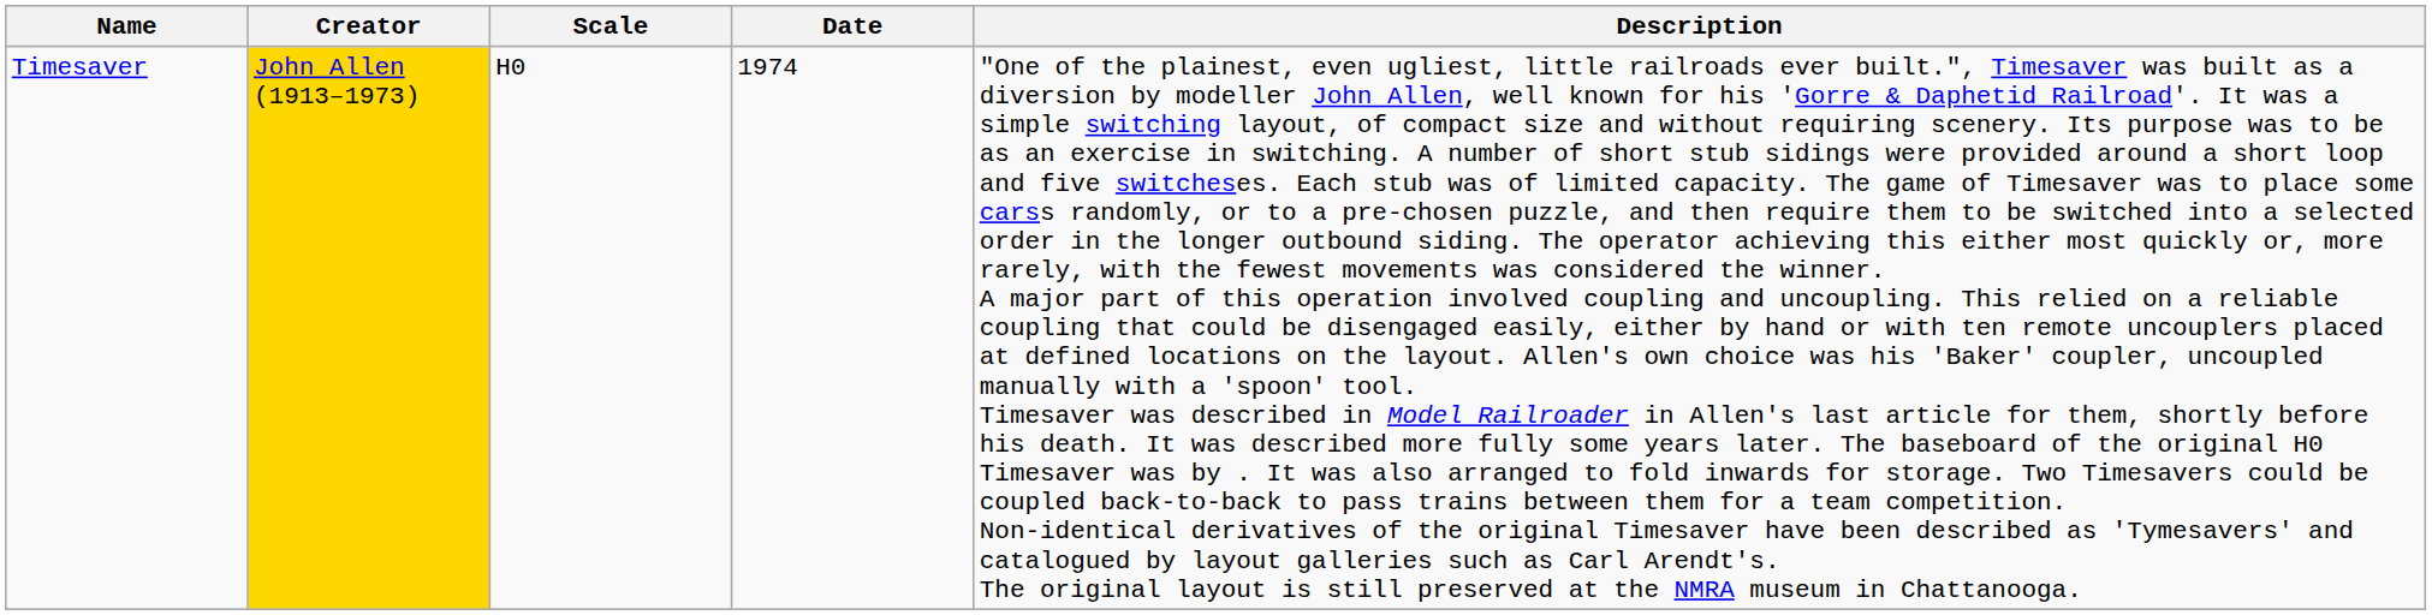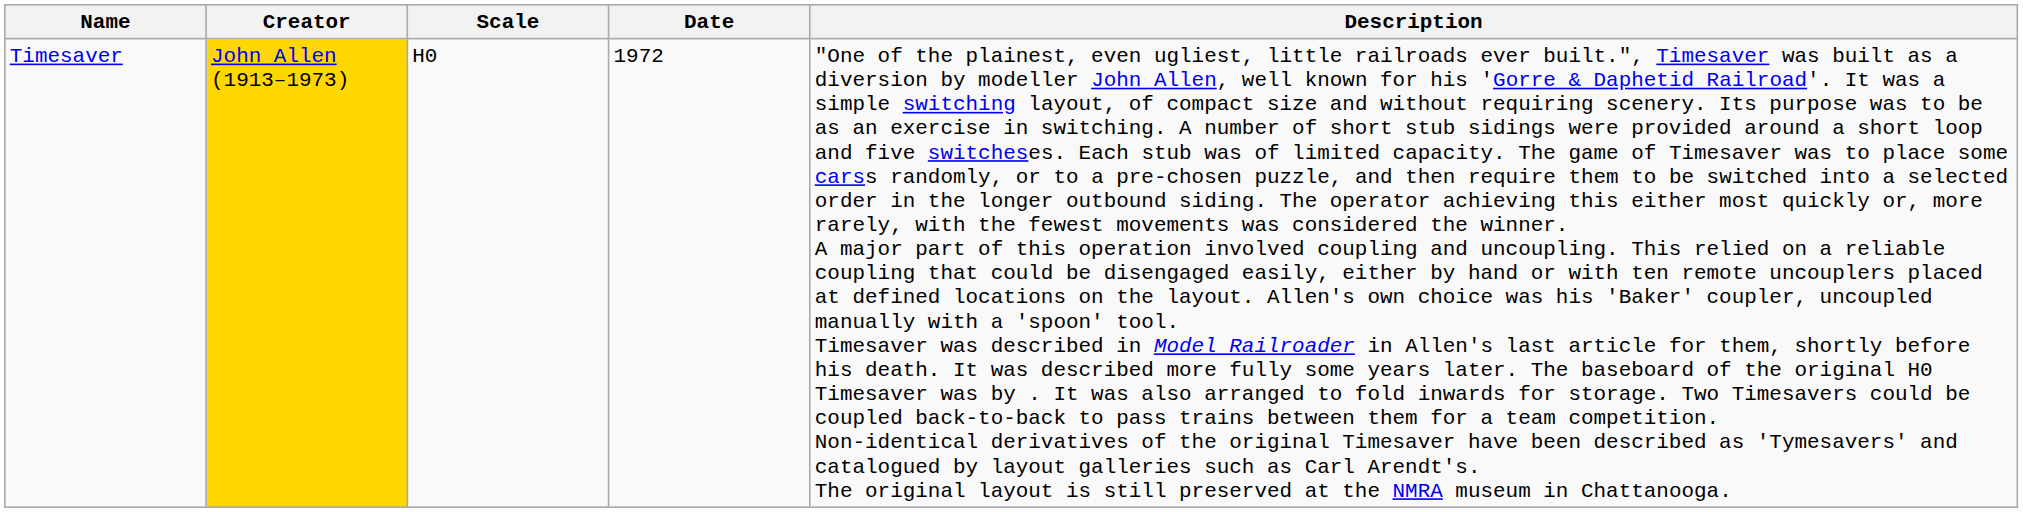 <table class="wikitable sortable">
 <tr>
 <th style="width: 10%;">Name</th>
 <th style="width: 10%;">Creator</th>
 <th style="width: 10%;">Scale</th>
 <th style="width: 10%;">Date</th>
 <th style="width: 60%;">Description</th>
 </tr>
 <tr style="vertical-align: top;">
 <td><a href='#'>Timesaver</a></td>
 <td style="background: gold;"><a href='#'>John Allen</a><br>(1913–1973)</td>
 <td>H0</td>
-<td>1974</td>
+<td>1972</td>
 <td>"One of the plainest, even ugliest, little railroads ever built.", <a href='#'>Timesaver</a> was built as a diversion by modeller <a href='#'>John Allen</a>, well known for his '<a href='#'>Gorre & Daphetid Railroad</a>'. It was a simple <a href='#'>switching</a> layout, of compact size and without requiring scenery. Its purpose was to be as an exercise in switching. A number of short stub sidings were provided around a short loop and five <a href='#'>switches</a>es. Each stub was of limited capacity. The game of Timesaver was to place some <a href='#'>cars</a>s randomly, or to a pre-chosen puzzle, and then require them to be switched into a selected order in the longer outbound siding. The operator achieving this either most quickly or, more rarely, with the fewest movements was considered the winner.<br>A major part of this operation involved coupling and uncoupling. This relied on a reliable coupling that could be disengaged easily, either by hand or with ten remote uncouplers placed at defined locations on the layout. Allen's own choice was his 'Baker' coupler, uncoupled manually with a 'spoon' tool.<br>Timesaver was described in <em><a href='#'>Model Railroader</a></em> in Allen's last article for them, shortly before his death. It was described more fully some years later. The baseboard of the original H0 Timesaver was  by . It was also arranged to fold inwards for storage. Two Timesavers could be coupled back-to-back to pass trains between them for a team competition.<br>Non-identical derivatives of the original Timesaver have been described as 'Tymesavers' and catalogued by layout galleries such as Carl Arendt's.<br>The original layout is still preserved at the <a href='#'>NMRA</a> museum in Chattanooga.</td>
 </tr>
 </table>
